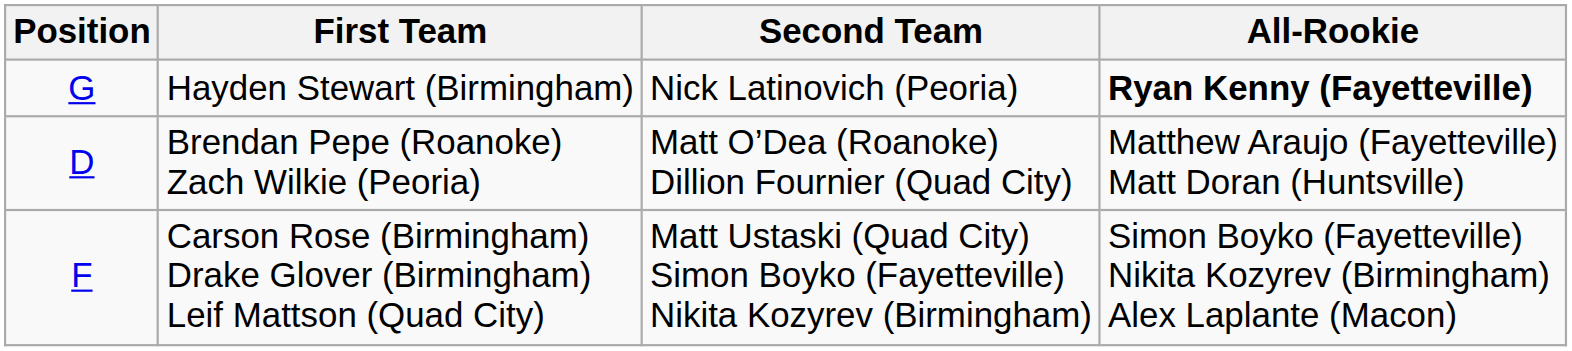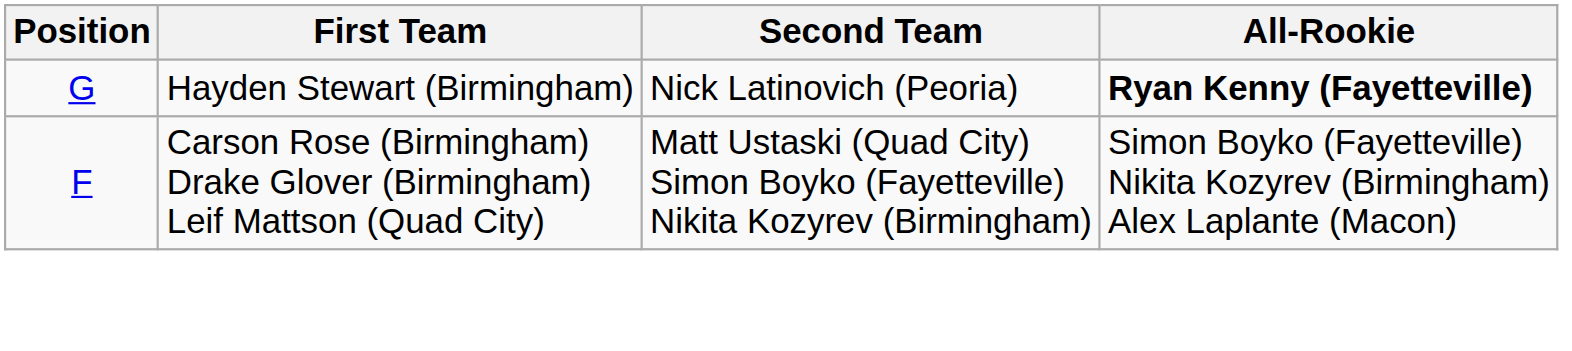 <table class="wikitable">
 <tr>
 <th>Position</th>
 <th>First Team</th>
 <th>Second Team</th>
 <th>All-Rookie</th>
 </tr>
 <tr>
 <td align=center><a href='#'>G</a></td>
 <td>Hayden Stewart (Birmingham)</td>
 <td>Nick Latinovich (Peoria)</td>
 <td><strong>Ryan Kenny (Fayetteville)</strong></td>
 </tr>
 <tr>
-<td align=center><a href='#'>D</a></td>
-<td>Brendan Pepe (Roanoke)<br> Zach Wilkie (Peoria)</td>
-<td>Matt O’Dea (Roanoke)<br> Dillion Fournier (Quad City)</td>
-<td>Matthew Araujo (Fayetteville)<br> Matt Doran (Huntsville)</td>
-</tr>
-<tr>
 <td align=center><a href='#'>F</a></td>
 <td>Carson Rose (Birmingham)<br> Drake Glover (Birmingham)<br> Leif Mattson (Quad City)</td>
 <td>Matt Ustaski (Quad City)<br> Simon Boyko (Fayetteville) <br> Nikita Kozyrev (Birmingham)</td>
 <td>Simon Boyko (Fayetteville)<br> Nikita Kozyrev (Birmingham)<br> Alex Laplante (Macon)</td>
 </tr>
 </table>
